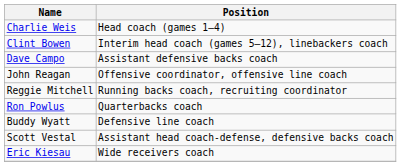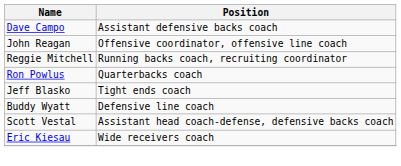 <table class="wikitable">
 <tr>
 <th>Name</th>
 <th>Position</th>
-</tr>
-<tr>
-<td><a href='#'>Charlie Weis</a></td>
-<td>Head coach (games 1–4)</td>
-</tr>
-<tr>
-<td><a href='#'>Clint Bowen</a></td>
-<td>Interim head coach (games 5–12), linebackers coach</td>
 </tr>
 <tr>
 <td><a href='#'>Dave Campo</a></td>
 <td>Assistant defensive backs coach</td>
 </tr>
 <tr>
 <td>John Reagan</td>
 <td>Offensive coordinator, offensive line coach</td>
 </tr>
 <tr>
 <td>Reggie Mitchell</td>
 <td>Running backs coach, recruiting coordinator</td>
 </tr>
 <tr>
 <td><a href='#'>Ron Powlus</a></td>
 <td>Quarterbacks coach</td>
 </tr>
 <tr>
+<td>Jeff Blasko</td>
+<td>Tight ends coach</td>
+</tr>
+<tr>
 <td>Buddy Wyatt</td>
 <td>Defensive line coach</td>
 </tr>
 <tr>
 <td>Scott Vestal</td>
 <td>Assistant head coach-defense, defensive backs coach</td>
 </tr>
 <tr>
 <td><a href='#'>Eric Kiesau </a></td>
 <td>Wide receivers coach</td>
 </tr>
 <tr>
 </tr>
 </table>
